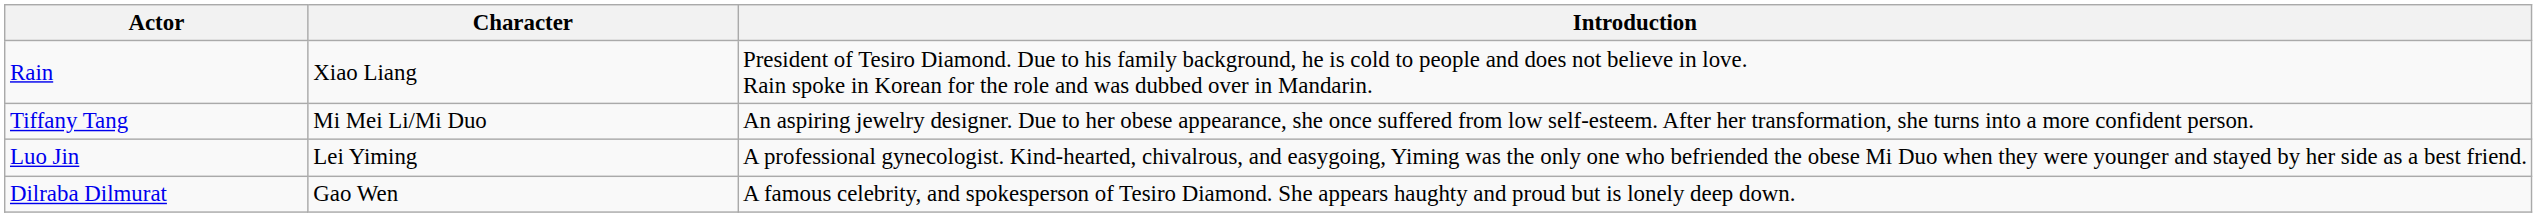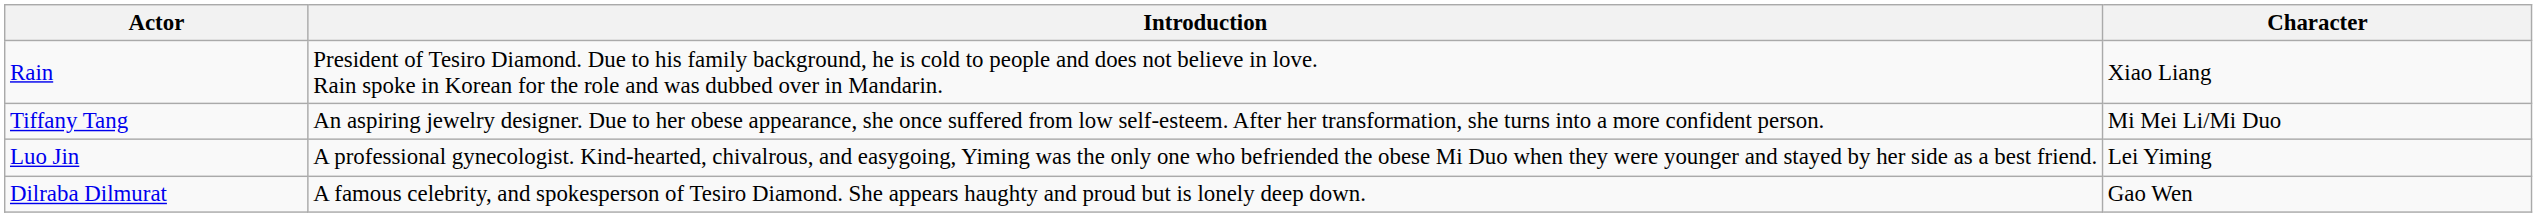 <table class="wikitable">
 <tr>
 <th style="width:12%">Actor</th>
+<th>Introduction</th>
 <th style="width:17%">Character</th>
-<th>Introduction</th>
 </tr>
 <tr>
 <td><a href='#'>Rain</a></td>
+<td>President of Tesiro Diamond. Due to his family background, he is cold to people and does not believe in love.<br>Rain spoke in Korean for the role and was dubbed over in Mandarin.</td>
 <td>Xiao Liang</td>
-<td>President of Tesiro Diamond. Due to his family background, he is cold to people and does not believe in love.<br>Rain spoke in Korean for the role and was dubbed over in Mandarin.</td>
 </tr>
 <tr>
 <td><a href='#'>Tiffany Tang</a></td>
+<td>An aspiring jewelry designer. Due to her obese appearance, she once suffered from low self-esteem. After her transformation, she turns into a more confident person.</td>
 <td>Mi Mei Li/Mi Duo</td>
-<td>An aspiring jewelry designer. Due to her obese appearance, she once suffered from low self-esteem. After her transformation, she turns into a more confident person.</td>
 </tr>
 <tr>
 <td><a href='#'>Luo Jin</a></td>
+<td>A professional gynecologist. Kind-hearted, chivalrous, and easygoing, Yiming was the only one who befriended the obese Mi Duo when they were younger and stayed by her side as a best friend.</td>
 <td>Lei Yiming</td>
-<td>A professional gynecologist. Kind-hearted, chivalrous, and easygoing, Yiming was the only one who befriended the obese Mi Duo when they were younger and stayed by her side as a best friend.</td>
 </tr>
 <tr>
 <td><a href='#'>Dilraba Dilmurat</a></td>
+<td>A famous celebrity, and spokesperson of Tesiro Diamond. She appears haughty and proud but is lonely deep down.</td>
 <td>Gao Wen</td>
-<td>A famous celebrity, and spokesperson of Tesiro Diamond. She appears haughty and proud but is lonely deep down.</td>
 </tr>
 </table>
